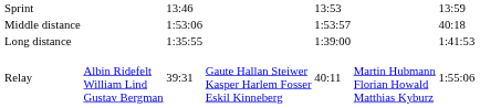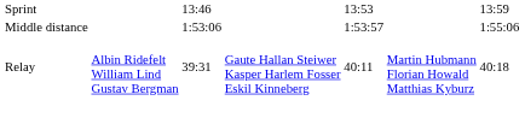 <table>
 <tr>
 <td>Sprint</td>
 <td></td>
 <td>13:46</td>
 <td></td>
 <td>13:53</td>
 <td></td>
 <td>13:59</td>
 </tr>
 <tr>
 <td>Middle distance</td>
 <td></td>
 <td>1:53:06</td>
 <td></td>
 <td>1:53:57</td>
 <td></td>
-<td>40:18</td>
-</tr>
-<tr>
-<td>Long distance</td>
-<td></td>
-<td>1:35:55</td>
-<td></td>
-<td>1:39:00</td>
-<td></td>
-<td>1:41:53</td>
+<td>1:55:06</td>
 </tr>
 <tr>
 <td>Relay</td>
 <td><br><a href='#'>Albin Ridefelt</a><br><a href='#'>William Lind</a><br><a href='#'>Gustav Bergman</a></td>
 <td>39:31</td>
 <td><br><a href='#'>Gaute Hallan Steiwer</a><br><a href='#'>Kasper Harlem Fosser</a><br><a href='#'>Eskil Kinneberg</a></td>
 <td>40:11</td>
 <td><br><a href='#'>Martin Hubmann</a><br><a href='#'>Florian Howald</a><br><a href='#'>Matthias Kyburz</a></td>
-<td>1:55:06</td>
+<td>40:18</td>
 </tr>
 </table>
